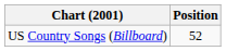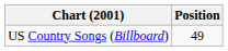 <table class="wikitable sortable">
 <tr>
 <th scope="col">Chart (2001)</th>
 <th scope="col">Position</th>
 </tr>
 <tr>
 <td>US <a href='#'>Country Songs</a> (<em><a href='#'>Billboard</a></em>)</td>
-<td align="center">52</td>
+<td align="center">49</td>
 </tr>
 </table>
